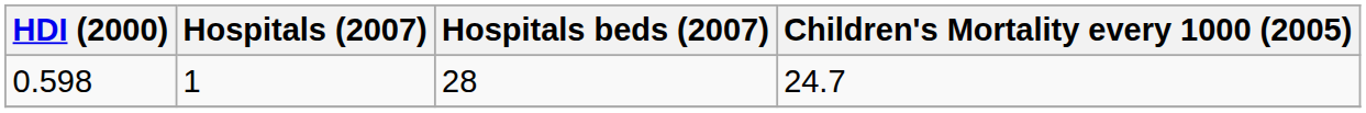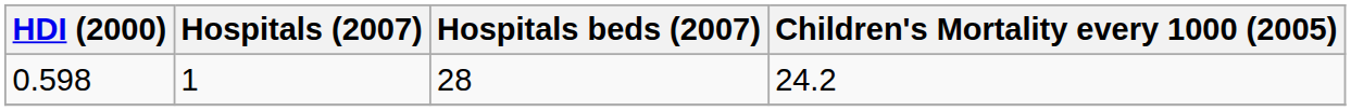 <table class="wikitable" border="1">
 <tr>
 <th><a href='#'>HDI</a> (2000)</th>
 <th>Hospitals (2007)</th>
 <th>Hospitals beds (2007)</th>
 <th>Children's Mortality every 1000 (2005)</th>
 </tr>
 <tr>
 <td>0.598</td>
 <td>1</td>
 <td>28</td>
-<td>24.7</td>
+<td>24.2</td>
 </tr>
 <tr>
 </tr>
 </table>
